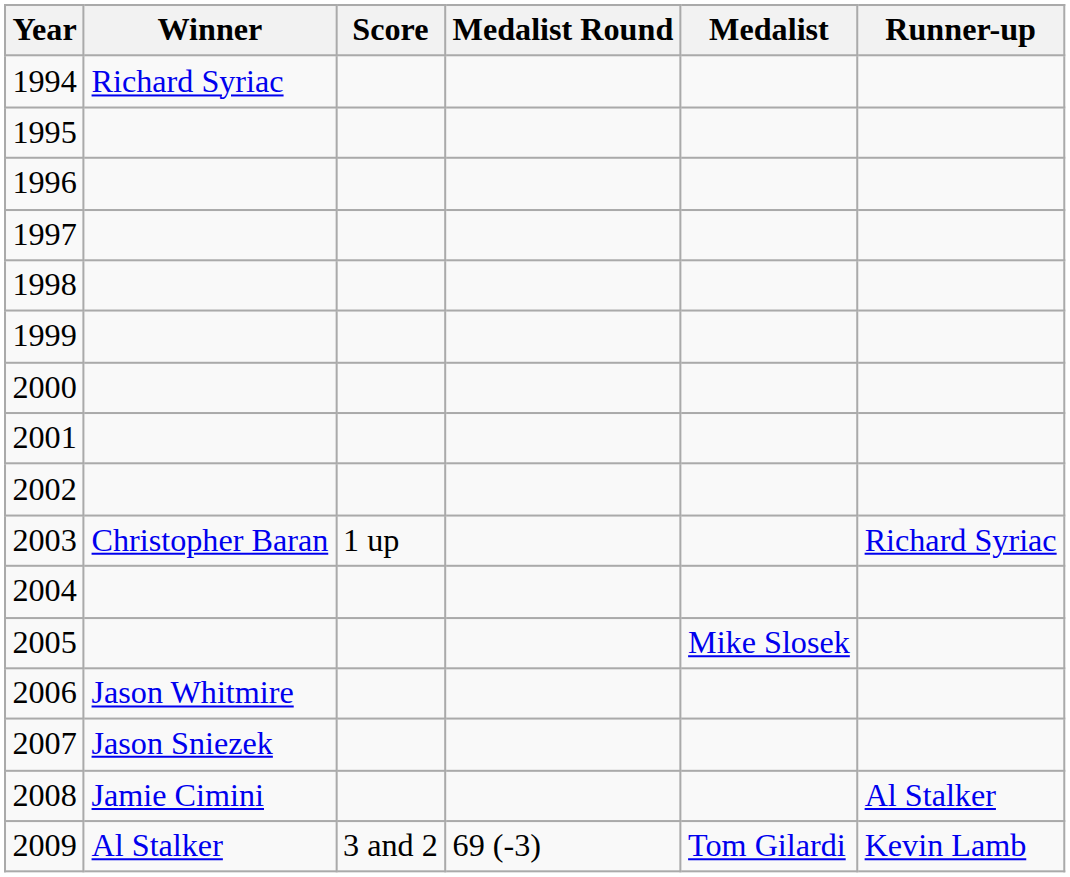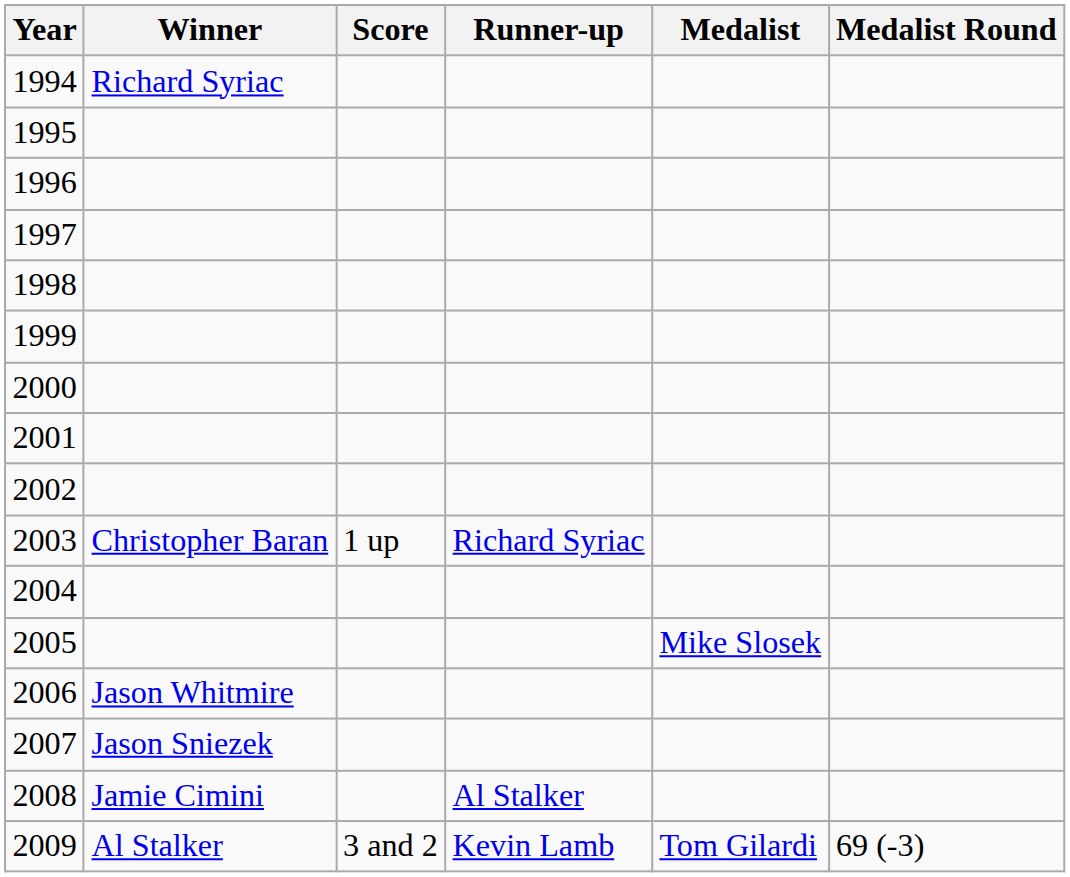 <table class="wikitable">
 <tr>
 <th>Year</th>
 <th>Winner</th>
 <th>Score</th>
+<th>Runner-up</th>
+<th>Medalist</th>
 <th>Medalist Round</th>
-<th>Medalist</th>
-<th>Runner-up</th>
 </tr>
 <tr>
 <td>1994</td>
 <td> <a href='#'>Richard Syriac</a></td>
 <td></td>
 <td></td>
 <td></td>
 <td></td>
 </tr>
 <tr>
 <td>1995</td>
 <td></td>
 <td></td>
 <td></td>
 <td></td>
 <td></td>
 </tr>
 <tr>
 <td>1996</td>
 <td></td>
 <td></td>
 <td></td>
 <td></td>
 <td></td>
 </tr>
 <tr>
 <td>1997</td>
 <td></td>
 <td></td>
 <td></td>
 <td></td>
 <td></td>
 </tr>
 <tr>
 <td>1998</td>
 <td></td>
 <td></td>
 <td></td>
 <td></td>
 <td></td>
 </tr>
 <tr>
 <td>1999</td>
 <td></td>
 <td></td>
 <td></td>
 <td></td>
 <td></td>
 </tr>
 <tr>
 <td>2000</td>
 <td></td>
 <td></td>
 <td></td>
 <td></td>
 <td></td>
 </tr>
 <tr>
 <td>2001</td>
 <td></td>
 <td></td>
 <td></td>
 <td></td>
 <td></td>
 </tr>
 <tr>
 <td>2002</td>
 <td></td>
 <td></td>
 <td></td>
 <td></td>
 <td></td>
 </tr>
 <tr>
 <td>2003</td>
 <td> <a href='#'>Christopher Baran</a></td>
 <td>1 up</td>
+<td> <a href='#'>Richard Syriac</a></td>
 <td></td>
 <td></td>
-<td> <a href='#'>Richard Syriac</a></td>
 </tr>
 <tr>
 <td>2004</td>
 <td></td>
 <td></td>
 <td></td>
 <td></td>
 <td></td>
 </tr>
 <tr>
 <td>2005</td>
 <td></td>
 <td></td>
 <td></td>
 <td> <a href='#'>Mike Slosek</a></td>
 <td></td>
 </tr>
 <tr>
 <td>2006</td>
 <td> <a href='#'>Jason Whitmire</a></td>
 <td></td>
 <td></td>
 <td></td>
 <td></td>
 </tr>
 <tr>
 <td>2007</td>
 <td> <a href='#'>Jason Sniezek</a></td>
 <td></td>
 <td></td>
 <td></td>
 <td></td>
 </tr>
 <tr>
 <td>2008</td>
 <td> <a href='#'>Jamie Cimini</a></td>
 <td></td>
+<td> <a href='#'>Al Stalker</a></td>
 <td></td>
 <td></td>
-<td> <a href='#'>Al Stalker</a></td>
 </tr>
 <tr>
 <td>2009</td>
 <td> <a href='#'>Al Stalker</a></td>
 <td>3 and 2</td>
+<td> <a href='#'>Kevin Lamb</a></td>
+<td> <a href='#'>Tom Gilardi</a></td>
 <td>69 (-3)</td>
-<td> <a href='#'>Tom Gilardi</a></td>
-<td> <a href='#'>Kevin Lamb</a></td>
 </tr>
 </table>
